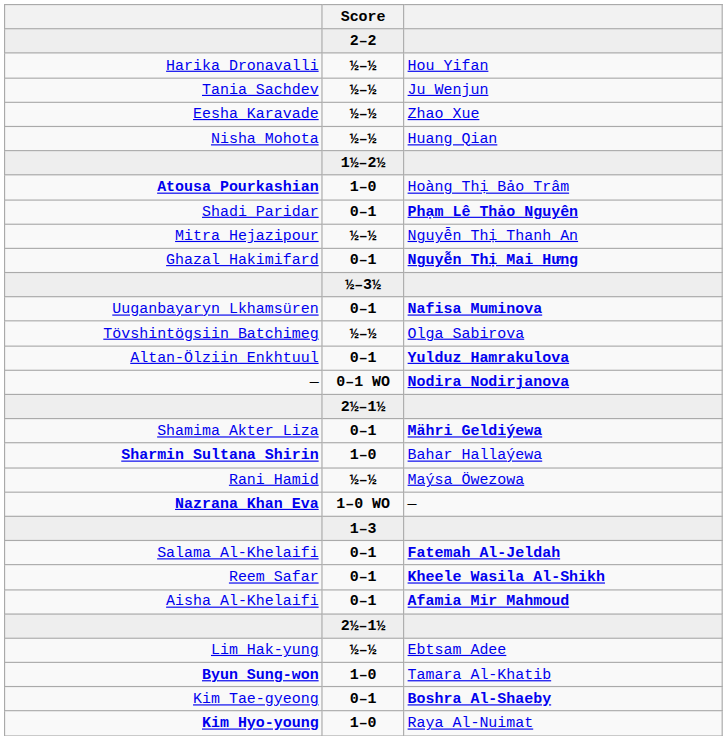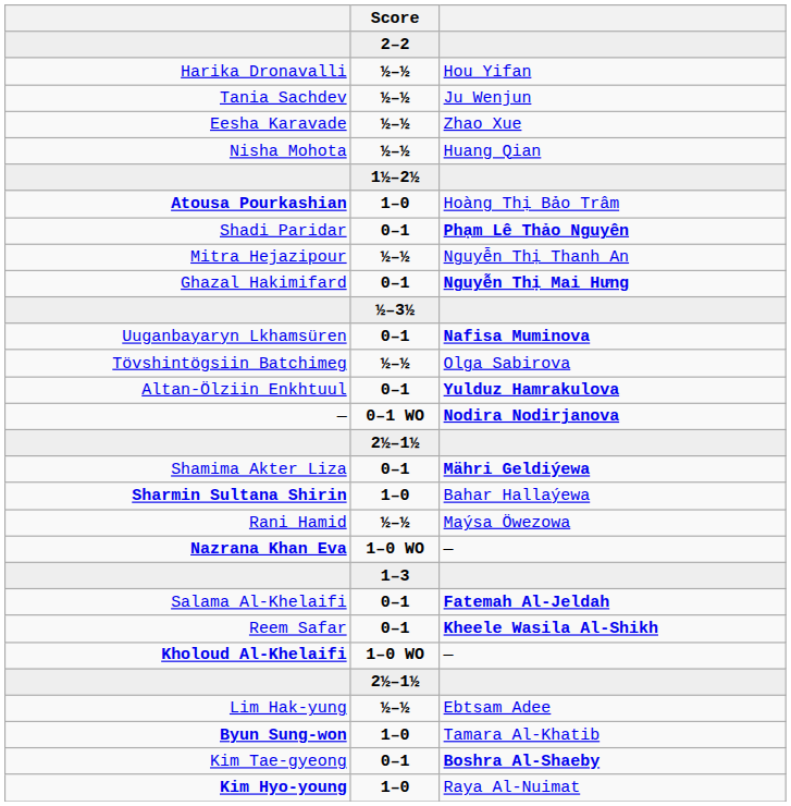 <table class="wikitable" style="text-align: center;">
 <tr>
 <th align="right" width="270"></th>
 <th width="65">Score</th>
 <th align="left" width="270"></th>
 </tr>
 <tr style="background:#eeeeee;">
 <td align=right></td>
 <td align=center><strong>2–2</strong></td>
 <td align=left></td>
 </tr>
 <tr>
 <td align=right><a href='#'>Harika Dronavalli</a></td>
 <td align=center><strong>½–½</strong></td>
 <td align=left><a href='#'>Hou Yifan</a></td>
 </tr>
 <tr>
 <td align=right><a href='#'>Tania Sachdev</a></td>
 <td align=center><strong>½–½</strong></td>
 <td align=left><a href='#'>Ju Wenjun</a></td>
 </tr>
 <tr>
 <td align=right><a href='#'>Eesha Karavade</a></td>
 <td align=center><strong>½–½</strong></td>
 <td align=left><a href='#'>Zhao Xue</a></td>
 </tr>
 <tr>
 <td align=right><a href='#'>Nisha Mohota</a></td>
 <td align=center><strong>½–½</strong></td>
 <td align=left><a href='#'>Huang Qian</a></td>
 </tr>
 <tr style="background:#eeeeee;">
 <td align=right></td>
 <td align=center><strong>1½–2½</strong></td>
 <td align=left><strong></strong></td>
 </tr>
 <tr>
 <td align=right><strong><a href='#'>Atousa Pourkashian</a></strong></td>
 <td align=center><strong>1–0</strong></td>
 <td align=left><a href='#'>Hoàng Thị Bảo Trâm</a></td>
 </tr>
 <tr>
 <td align=right><a href='#'>Shadi Paridar</a></td>
 <td align=center><strong>0–1</strong></td>
 <td align=left><strong><a href='#'>Phạm Lê Thảo Nguyên</a></strong></td>
 </tr>
 <tr>
 <td align=right><a href='#'>Mitra Hejazipour</a></td>
 <td align=center><strong>½–½</strong></td>
 <td align=left><a href='#'>Nguyễn Thị Thanh An</a></td>
 </tr>
 <tr>
 <td align=right><a href='#'>Ghazal Hakimifard</a></td>
 <td align=center><strong>0–1</strong></td>
 <td align=left><strong><a href='#'>Nguyễn Thị Mai Hưng</a></strong></td>
 </tr>
 <tr style="background:#eeeeee;">
 <td align=right></td>
 <td align=center><strong>½–3½</strong></td>
 <td align=left><strong></strong></td>
 </tr>
 <tr>
 <td align=right><a href='#'>Uuganbayaryn Lkhamsüren</a></td>
 <td align=center><strong>0–1</strong></td>
 <td align=left><strong><a href='#'>Nafisa Muminova</a></strong></td>
 </tr>
 <tr>
 <td align=right><a href='#'>Tövshintögsiin Batchimeg</a></td>
 <td align=center><strong>½–½</strong></td>
 <td align=left><a href='#'>Olga Sabirova</a></td>
 </tr>
 <tr>
 <td align=right><a href='#'>Altan-Ölziin Enkhtuul</a></td>
 <td align=center><strong>0–1</strong></td>
 <td align=left><strong><a href='#'>Yulduz Hamrakulova</a></strong></td>
 </tr>
 <tr>
 <td align=right>—</td>
 <td align=center><strong>0–1 WO</strong></td>
 <td align=left><strong><a href='#'>Nodira Nodirjanova</a></strong></td>
 </tr>
 <tr style="background:#eeeeee;">
 <td align=right><strong></strong></td>
 <td align=center><strong>2½–1½</strong></td>
 <td align=left></td>
 </tr>
 <tr>
 <td align=right><a href='#'>Shamima Akter Liza</a></td>
 <td align=center><strong>0–1</strong></td>
 <td align=left><strong><a href='#'>Mähri Geldiýewa</a></strong></td>
 </tr>
 <tr>
 <td align=right><strong><a href='#'>Sharmin Sultana Shirin</a></strong></td>
 <td align=center><strong>1–0</strong></td>
 <td align=left><a href='#'>Bahar Hallaýewa</a></td>
 </tr>
 <tr>
 <td align=right><a href='#'>Rani Hamid</a></td>
 <td align=center><strong>½–½</strong></td>
 <td align=left><a href='#'>Maýsa Öwezowa</a></td>
 </tr>
 <tr>
 <td align=right><strong><a href='#'>Nazrana Khan Eva</a></strong></td>
 <td align=center><strong>1–0 WO</strong></td>
 <td align=left>—</td>
 </tr>
 <tr style="background:#eeeeee;">
 <td align=right></td>
 <td align=center><strong>1–3</strong></td>
 <td align=left><strong></strong></td>
 </tr>
 <tr>
 <td align=right><a href='#'>Salama Al-Khelaifi</a></td>
 <td align=center><strong>0–1</strong></td>
 <td align=left><strong><a href='#'>Fatemah Al-Jeldah</a></strong></td>
 </tr>
 <tr>
 <td align=right><a href='#'>Reem Safar</a></td>
 <td align=center><strong>0–1</strong></td>
 <td align=left><strong><a href='#'>Kheele Wasila Al-Shikh</a></strong></td>
 </tr>
 <tr>
-<td align=right><a href='#'>Aisha Al-Khelaifi</a></td>
-<td align=center><strong>0–1</strong></td>
-<td align=left><strong><a href='#'>Afamia Mir Mahmoud</a></strong></td>
+<td align=right><strong><a href='#'>Kholoud Al-Khelaifi</a></strong></td>
+<td align=center><strong>1–0 WO</strong></td>
+<td align=left>—</td>
 </tr>
 <tr style="background:#eeeeee;">
 <td align=right><strong></strong></td>
 <td align=center><strong>2½–1½</strong></td>
 <td align=left></td>
 </tr>
 <tr>
 <td align=right><a href='#'>Lim Hak-yung</a></td>
 <td align=center><strong>½–½</strong></td>
 <td align=left><a href='#'>Ebtsam Adee</a></td>
 </tr>
 <tr>
 <td align=right><strong><a href='#'>Byun Sung-won</a></strong></td>
 <td align=center><strong>1–0</strong></td>
 <td align=left><a href='#'>Tamara Al-Khatib</a></td>
 </tr>
 <tr>
 <td align=right><a href='#'>Kim Tae-gyeong</a></td>
 <td align=center><strong>0–1</strong></td>
 <td align=left><strong><a href='#'>Boshra Al-Shaeby</a></strong></td>
 </tr>
 <tr>
 <td align=right><strong><a href='#'>Kim Hyo-young</a></strong></td>
 <td align=center><strong>1–0</strong></td>
 <td align=left><a href='#'>Raya Al-Nuimat</a></td>
 </tr>
 </table>
